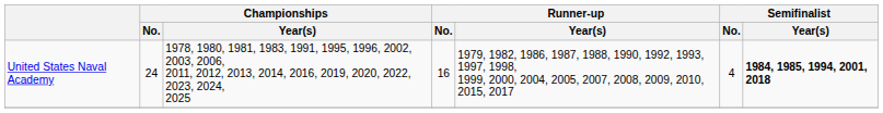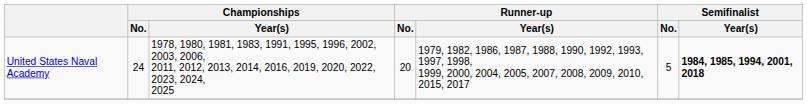 <table class="wikitable">
 <tr>
 <th rowspan="2"></th>
 <th colspan="2">Championships</th>
 <th colspan="2">Runner-up</th>
 <th colspan="2">Semifinalist</th>
 </tr>
 <tr>
 <th align=center>No.</th>
 <th>Year(s)</th>
 <th align=center>No.</th>
 <th>Year(s)</th>
 <th align=center>No.</th>
 <th>Year(s)</th>
 </tr>
 <tr>
 <td><a href='#'>United States Naval Academy</a></td>
 <td align="center">24</td>
 <td>1978, 1980, 1981, 1983, 1991, 1995, 1996, 2002, 2003, 2006,<br>2011, 2012, 2013, 2014, 2016, 2019, 2020, 2022, 2023, 2024,<br>2025</td>
-<td align="center">16</td>
+<td align="center">20</td>
 <td>1979, 1982, 1986, 1987, 1988, 1990, 1992, 1993, 1997, 1998,<br>1999, 2000, 2004, 2005, 2007, 2008, 2009, 2010, 2015, 2017</td>
-<td align="center">4</td>
+<td align="center">5</td>
 <td><strong>1984, 1985, 1994, 2001, 2018</strong></td>
 </tr>
 <tr>
 </tr>
 </table>
